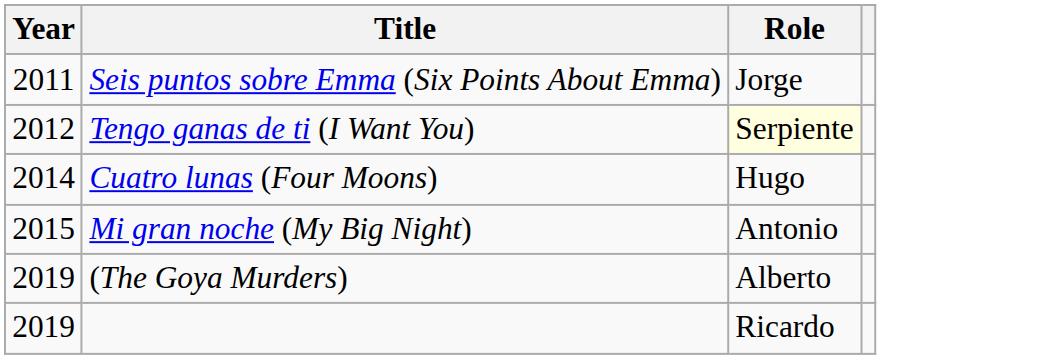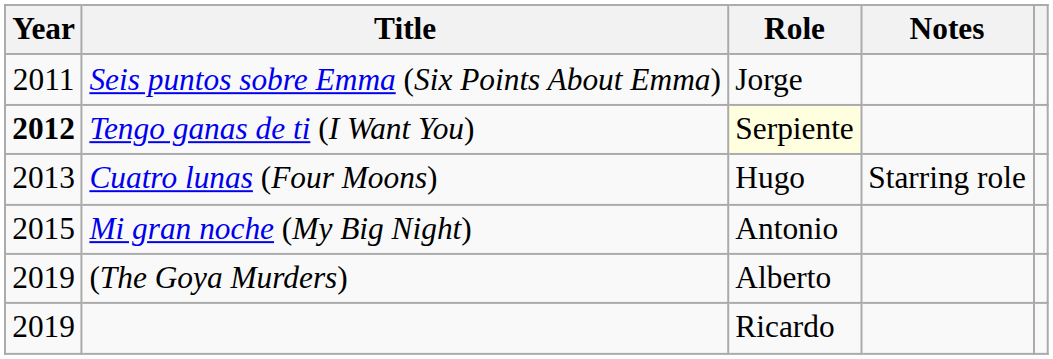 <table class="wikitable sortable">
 <tr>
 <th>Year</th>
 <th>Title</th>
 <th>Role</th>
+<th class="unsortable">Notes</th>
 <th></th>
 </tr>
 <tr>
 <td align = "center">2011</td>
 <td><em><a href='#'>Seis puntos sobre Emma</a></em> (<em>Six Points About Emma</em>)</td>
 <td>Jorge</td>
+<td></td>
 <td align = "center"></td>
 </tr>
 <tr>
-<td align = "center">2012</td>
+<td align = "center"><strong>2012</strong></td>
 <td><em><a href='#'>Tengo ganas de ti</a></em> (<em>I Want You</em>)</td>
 <td style="background: lightyellow;">Serpiente</td>
+<td></td>
 <td align = "center"></td>
 </tr>
 <tr>
-<td align = "center">2014</td>
+<td align = "center">2013</td>
 <td><em><a href='#'>Cuatro lunas</a></em> (<em>Four Moons</em>)</td>
 <td>Hugo</td>
+<td>Starring role</td>
 <td align = "center"></td>
 </tr>
 <tr>
 <td align = "center">2015</td>
 <td><a href='#'><em>Mi gran noche</em></a> (<em>My Big Night</em>)</td>
 <td>Antonio</td>
+<td></td>
 <td align = "center"></td>
 </tr>
 <tr>
 <td align = "center">2019</td>
 <td><em></em> (<em>The Goya Murders</em>)</td>
 <td>Alberto</td>
+<td></td>
 <td align = "center"></td>
 </tr>
 <tr>
 <td align = "center">2019</td>
 <td><em></em></td>
 <td>Ricardo</td>
+<td></td>
 <td align = "center"></td>
 </tr>
 </table>
